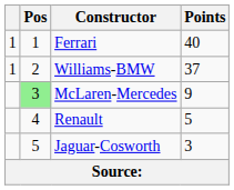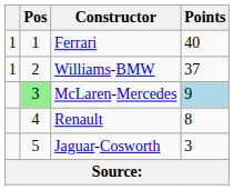 <table class="wikitable" style="font-size: 85%;">
 <tr>
 <th></th>
 <th>Pos</th>
 <th>Constructor</th>
 <th>Points</th>
 </tr>
 <tr>
 <td> 1</td>
 <td align="center">1</td>
 <td> <a href='#'>Ferrari</a></td>
 <td>40</td>
 </tr>
 <tr>
 <td> 1</td>
 <td align="center">2</td>
 <td> <a href='#'>Williams</a>-<a href='#'>BMW</a></td>
 <td>37</td>
 </tr>
 <tr>
 <td></td>
 <td align="center" style="background: lightgreen;">3</td>
 <td> <a href='#'>McLaren</a>-<a href='#'>Mercedes</a></td>
-<td>9</td>
+<td style="background: lightblue;">9</td>
 </tr>
 <tr>
 <td></td>
 <td align="center">4</td>
 <td> <a href='#'>Renault</a></td>
-<td>5</td>
+<td>8</td>
 </tr>
 <tr>
 <td></td>
 <td align="center">5</td>
 <td> <a href='#'>Jaguar</a>-<a href='#'>Cosworth</a></td>
 <td>3</td>
 </tr>
 <tr>
 <th colspan=4>Source: </th>
 </tr>
 </table>
